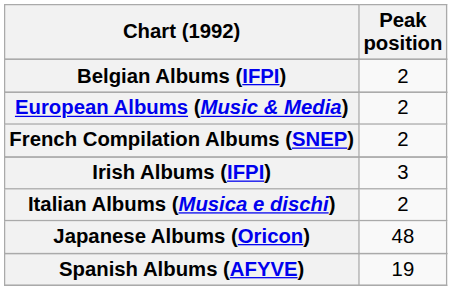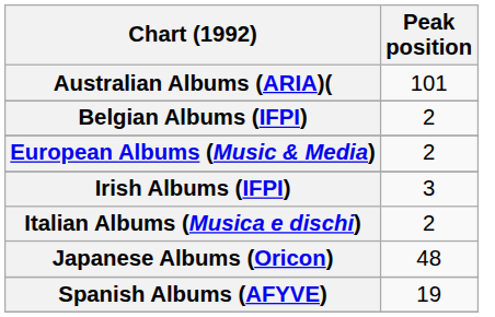 <table class="wikitable sortable plainrowheaders" style="text-align:center">
 <tr>
 <th scope="col">Chart (1992)</th>
 <th scope="col">Peak<br>position</th>
+</tr>
+<tr>
+<th scope="row">Australian Albums (<a href='#'>ARIA</a>)(</th>
+<td>101</td>
 </tr>
 <tr>
 </tr>
 <tr>
 <th scope="row">Belgian Albums (<a href='#'>IFPI</a>)</th>
 <td>2</td>
 </tr>
 <tr>
 </tr>
 <tr>
 </tr>
 <tr>
 <th scope="row"><a href='#'>European Albums</a> (<em><a href='#'>Music & Media</a></em>)</th>
-<td>2</td>
-</tr>
-<tr>
-<th scope="row">French Compilation Albums (<a href='#'>SNEP</a>)</th>
 <td>2</td>
 </tr>
 <tr>
 </tr>
 <tr>
 <th scope="row">Irish Albums (<a href='#'>IFPI</a>)</th>
 <td>3</td>
 </tr>
 <tr>
 <th scope="row">Italian Albums (<em><a href='#'>Musica e dischi</a></em>)</th>
 <td>2</td>
 </tr>
 <tr>
 <th scope="row">Japanese Albums (<a href='#'>Oricon</a>)</th>
 <td>48</td>
 </tr>
 <tr>
 </tr>
 <tr>
 <th scope="row">Spanish Albums (<a href='#'>AFYVE</a>)</th>
 <td>19</td>
 </tr>
 <tr>
 </tr>
 <tr>
 </tr>
 <tr>
 </tr>
 <tr>
 </tr>
 </table>
